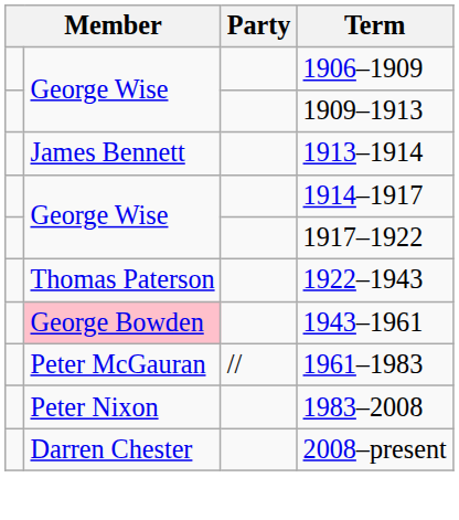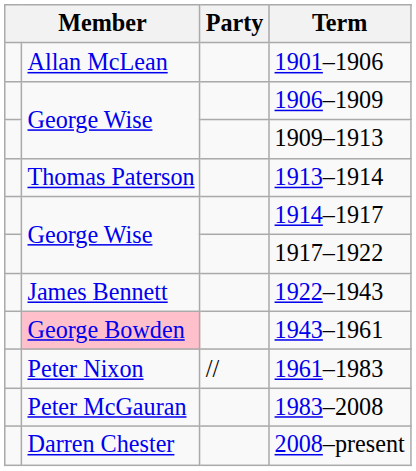 <table class="wikitable">
 <tr>
 <th colspan="2">Member</th>
 <th>Party</th>
 <th>Term</th>
+</tr>
+<tr>
+<td> </td>
+<td><a href='#'>Allan McLean</a></td>
+<td></td>
+<td><a href='#'>1901</a>–1906</td>
 </tr>
 <tr>
 <td> </td>
 <td rowspan="2"><a href='#'>George Wise</a></td>
 <td></td>
 <td><a href='#'>1906</a>–1909</td>
 </tr>
 <tr>
 <td> </td>
 <td></td>
 <td>1909–1913</td>
 </tr>
 <tr>
 <td> </td>
-<td><a href='#'>James Bennett</a></td>
+<td><a href='#'>Thomas Paterson</a></td>
 <td></td>
 <td><a href='#'>1913</a>–1914</td>
 </tr>
 <tr>
 <td> </td>
 <td rowspan="2"><a href='#'>George Wise</a></td>
 <td></td>
 <td><a href='#'>1914</a>–1917</td>
 </tr>
 <tr>
 <td> </td>
 <td></td>
 <td>1917–1922</td>
 </tr>
 <tr>
 <td> </td>
-<td><a href='#'>Thomas Paterson</a></td>
+<td><a href='#'>James Bennett</a></td>
 <td></td>
 <td><a href='#'>1922</a>–1943</td>
 </tr>
 <tr>
 <td> </td>
 <td style="background: pink;"><a href='#'>George Bowden</a></td>
 <td></td>
 <td><a href='#'>1943</a>–1961</td>
 </tr>
 <tr>
 <td> </td>
-<td><a href='#'>Peter McGauran</a></td>
+<td><a href='#'>Peter Nixon</a></td>
 <td>//</td>
 <td><a href='#'>1961</a>–1983</td>
 </tr>
 <tr>
 <td> </td>
-<td><a href='#'>Peter Nixon</a></td>
+<td><a href='#'>Peter McGauran</a></td>
 <td></td>
 <td><a href='#'>1983</a>–2008</td>
 </tr>
 <tr>
 <td> </td>
 <td><a href='#'>Darren Chester</a></td>
 <td></td>
 <td><a href='#'>2008</a>–present</td>
 </tr>
 </table>
